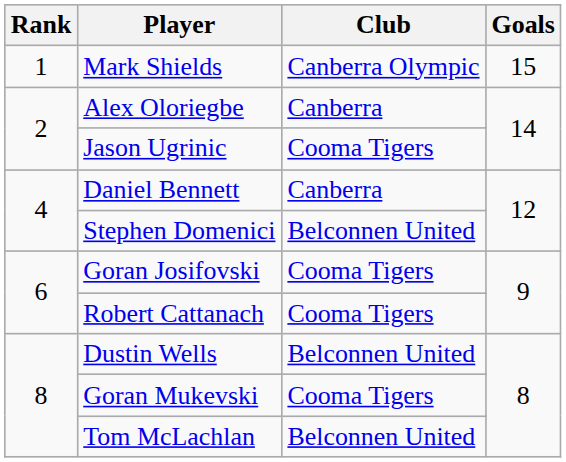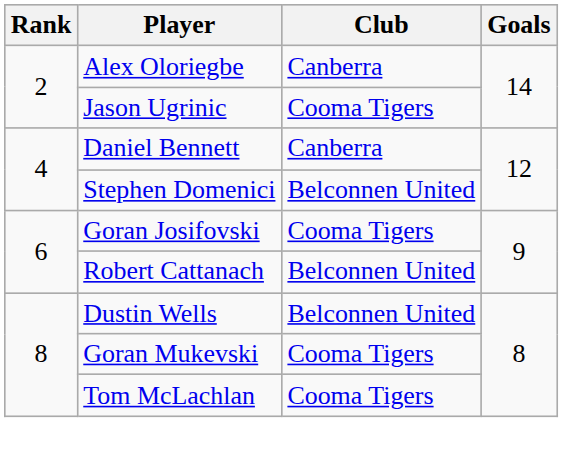 <table class="wikitable" style="text-align:center">
 <tr>
 <th>Rank</th>
 <th>Player</th>
 <th>Club</th>
 <th>Goals</th>
-</tr>
-<tr>
-<td rowspan=1>1</td>
-<td align=left><a href='#'>Mark Shields</a></td>
-<td align=left><a href='#'>Canberra Olympic</a></td>
-<td rowspan=1>15</td>
 </tr>
 <tr>
 <td rowspan=2>2</td>
 <td align=left><a href='#'>Alex Oloriegbe</a></td>
 <td align=left><a href='#'>Canberra</a></td>
 <td rowspan=2>14</td>
 </tr>
 <tr>
 <td align=left><a href='#'>Jason Ugrinic</a></td>
 <td align=left><a href='#'>Cooma Tigers</a></td>
 </tr>
 <tr>
 <td rowspan=2>4</td>
 <td align=left><a href='#'>Daniel Bennett</a></td>
 <td align=left><a href='#'>Canberra</a></td>
 <td rowspan=2>12</td>
 </tr>
 <tr>
 <td align=left><a href='#'>Stephen Domenici</a></td>
 <td align=left><a href='#'>Belconnen United</a></td>
 </tr>
 <tr>
 <td rowspan=2>6</td>
 <td align=left><a href='#'>Goran Josifovski</a></td>
 <td align=left><a href='#'>Cooma Tigers</a></td>
 <td rowspan=2>9</td>
 </tr>
 <tr>
 <td align=left><a href='#'>Robert Cattanach</a></td>
-<td align=left><a href='#'>Cooma Tigers</a></td>
+<td align=left><a href='#'>Belconnen United</a></td>
 </tr>
 <tr>
 <td rowspan=3>8</td>
 <td align=left><a href='#'>Dustin Wells</a></td>
 <td align=left><a href='#'>Belconnen United</a></td>
 <td rowspan=3>8</td>
 </tr>
 <tr>
 <td align=left><a href='#'>Goran Mukevski</a></td>
 <td align=left><a href='#'>Cooma Tigers</a></td>
 </tr>
 <tr>
 <td align=left><a href='#'>Tom McLachlan</a></td>
-<td align=left><a href='#'>Belconnen United</a></td>
+<td align=left><a href='#'>Cooma Tigers</a></td>
 </tr>
 </table>
